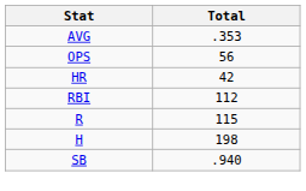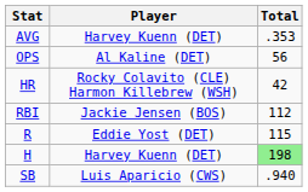 <table class="wikitable" style="text-align:center;">
 <tr>
 <th style="width:15%;">Stat</th>
+<th>Player</th>
 <th style="width:15%;">Total</th>
 </tr>
 <tr>
 <td><a href='#'>AVG</a></td>
+<td><a href='#'>Harvey Kuenn</a> (<a href='#'>DET</a>)</td>
 <td>.353</td>
 </tr>
 <tr>
 <td><a href='#'>OPS</a></td>
+<td><a href='#'>Al Kaline</a> (<a href='#'>DET</a>)</td>
 <td>56</td>
 </tr>
 <tr>
 <td><a href='#'>HR</a></td>
+<td><a href='#'>Rocky Colavito</a> (<a href='#'>CLE</a>)<br><a href='#'>Harmon Killebrew</a> (<a href='#'>WSH</a>)</td>
 <td>42</td>
 </tr>
 <tr>
 <td><a href='#'>RBI</a></td>
+<td><a href='#'>Jackie Jensen</a> (<a href='#'>BOS</a>)</td>
 <td>112</td>
 </tr>
 <tr>
 <td><a href='#'>R</a></td>
+<td><a href='#'>Eddie Yost</a> (<a href='#'>DET</a>)</td>
 <td>115</td>
 </tr>
 <tr>
 <td><a href='#'>H</a></td>
-<td>198</td>
+<td><a href='#'>Harvey Kuenn</a> (<a href='#'>DET</a>)</td>
+<td style="background: lightgreen;">198</td>
 </tr>
 <tr>
 <td><a href='#'>SB</a></td>
+<td><a href='#'>Luis Aparicio</a> (<a href='#'>CWS</a>)</td>
 <td>.940</td>
 </tr>
 </table>
